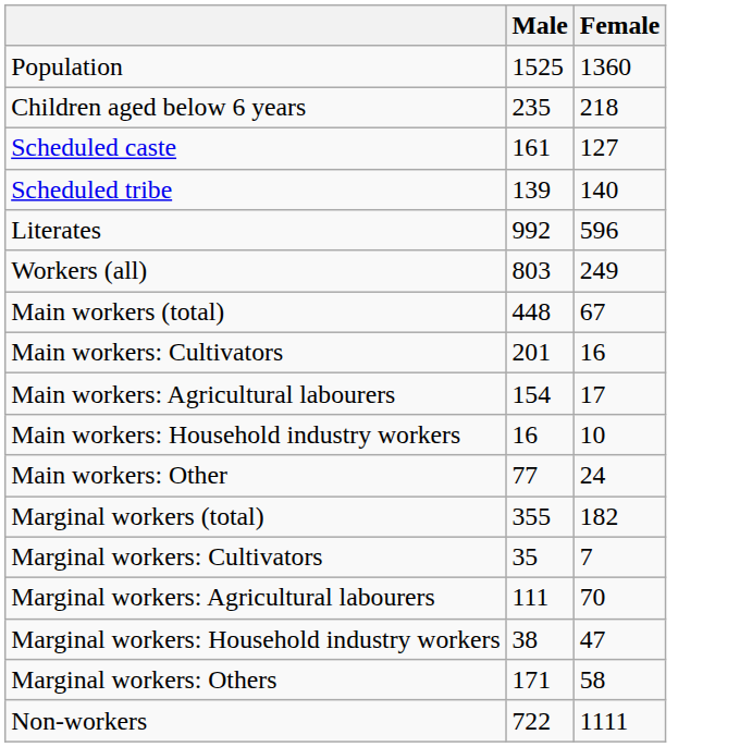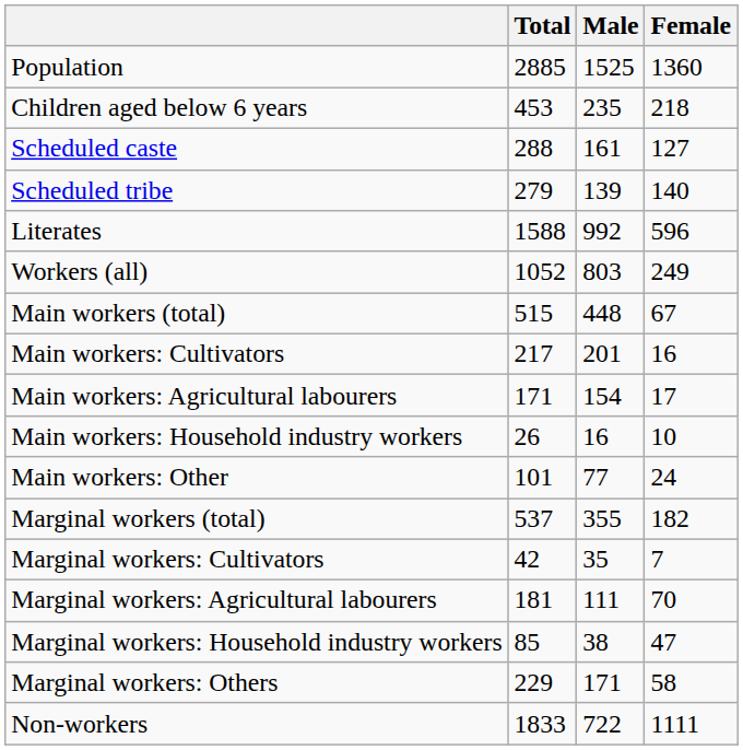 <table class="wikitable sortable">
 <tr>
 <th></th>
+<th>Total</th>
 <th>Male</th>
 <th>Female</th>
 </tr>
 <tr>
 <td>Population</td>
+<td>2885</td>
 <td>1525</td>
 <td>1360</td>
 </tr>
 <tr>
 <td>Children aged below 6 years</td>
+<td>453</td>
 <td>235</td>
 <td>218</td>
 </tr>
 <tr>
 <td><a href='#'>Scheduled caste</a></td>
+<td>288</td>
 <td>161</td>
 <td>127</td>
 </tr>
 <tr>
 <td><a href='#'>Scheduled tribe</a></td>
+<td>279</td>
 <td>139</td>
 <td>140</td>
 </tr>
 <tr>
 <td>Literates</td>
+<td>1588</td>
 <td>992</td>
 <td>596</td>
 </tr>
 <tr>
 <td>Workers (all)</td>
+<td>1052</td>
 <td>803</td>
 <td>249</td>
 </tr>
 <tr>
 <td>Main workers (total)</td>
+<td>515</td>
 <td>448</td>
 <td>67</td>
 </tr>
 <tr>
 <td>Main workers: Cultivators</td>
+<td>217</td>
 <td>201</td>
 <td>16</td>
 </tr>
 <tr>
 <td>Main workers: Agricultural labourers</td>
+<td>171</td>
 <td>154</td>
 <td>17</td>
 </tr>
 <tr>
 <td>Main workers: Household industry workers</td>
+<td>26</td>
 <td>16</td>
 <td>10</td>
 </tr>
 <tr>
 <td>Main workers: Other</td>
+<td>101</td>
 <td>77</td>
 <td>24</td>
 </tr>
 <tr>
 <td>Marginal workers (total)</td>
+<td>537</td>
 <td>355</td>
 <td>182</td>
 </tr>
 <tr>
 <td>Marginal workers: Cultivators</td>
+<td>42</td>
 <td>35</td>
 <td>7</td>
 </tr>
 <tr>
 <td>Marginal workers: Agricultural labourers</td>
+<td>181</td>
 <td>111</td>
 <td>70</td>
 </tr>
 <tr>
 <td>Marginal workers: Household industry workers</td>
+<td>85</td>
 <td>38</td>
 <td>47</td>
 </tr>
 <tr>
 <td>Marginal workers: Others</td>
+<td>229</td>
 <td>171</td>
 <td>58</td>
 </tr>
 <tr>
 <td>Non-workers</td>
+<td>1833</td>
 <td>722</td>
 <td>1111</td>
 </tr>
 </table>
